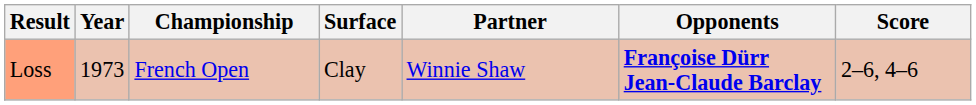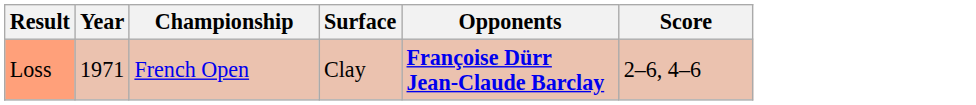 <table class="sortable wikitable">
 <tr>
 <th style="width:40px">Result</th>
 <th style="width:30px">Year</th>
 <th style="width:130px">Championship</th>
 <th style="width:50px">Surface</th>
-<th style="width:150px">Partner</th>
 <th style="width:150px">Opponents</th>
 <th style="width:90px" class="unsortable">Score</th>
 </tr>
 <tr style="background:#ebc2af;">
 <td style="background:#ffa07a;">Loss</td>
-<td>1973</td>
+<td>1971</td>
 <td><a href='#'>French Open</a></td>
 <td>Clay</td>
-<td> <a href='#'>Winnie Shaw</a></td>
 <td><strong> <a href='#'>Françoise Dürr</a><br> <a href='#'>Jean-Claude Barclay</a></strong></td>
 <td>2–6, 4–6</td>
 </tr>
 </table>
